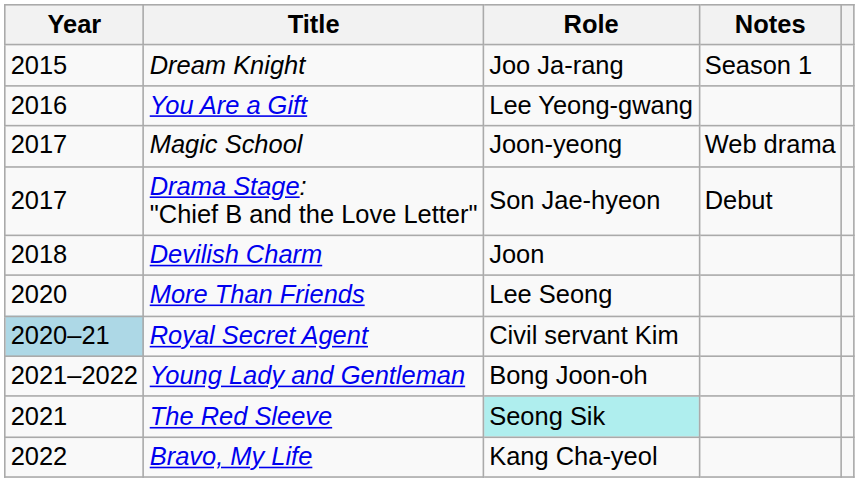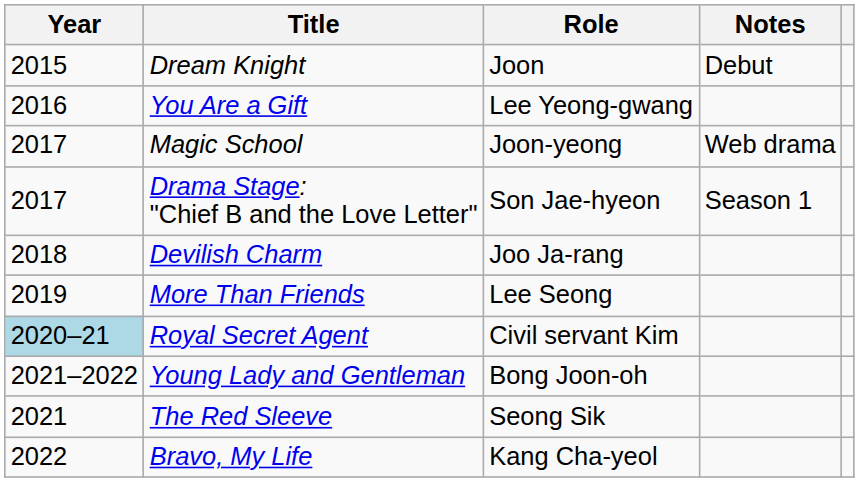 <table class="wikitable sortable">
 <tr>
 <th>Year</th>
 <th>Title</th>
 <th>Role</th>
 <th class="unsortable">Notes</th>
 <th class="unsortable"></th>
 </tr>
 <tr>
 <td>2015</td>
 <td><em>Dream Knight</em></td>
-<td>Joo Ja-rang</td>
-<td>Season 1</td>
+<td>Joon</td>
+<td>Debut</td>
 <td></td>
 </tr>
 <tr>
 <td>2016</td>
 <td><em><a href='#'>You Are a Gift</a></em></td>
 <td>Lee Yeong-gwang</td>
 <td></td>
 <td></td>
 </tr>
 <tr>
 <td>2017</td>
 <td><em>Magic School</em></td>
 <td>Joon-yeong</td>
 <td>Web drama</td>
 <td></td>
 </tr>
 <tr>
 <td>2017</td>
 <td><em><a href='#'>Drama Stage</a>:</em><br> "Chief B and the Love Letter"</td>
 <td>Son Jae-hyeon</td>
-<td>Debut</td>
+<td>Season 1</td>
 <td></td>
 </tr>
 <tr>
 <td>2018</td>
 <td><em><a href='#'>Devilish Charm</a></em></td>
-<td>Joon</td>
+<td>Joo Ja-rang</td>
 <td></td>
 <td></td>
 </tr>
 <tr>
-<td>2020</td>
+<td>2019</td>
 <td><em><a href='#'>More Than Friends</a></em></td>
 <td>Lee Seong</td>
 <td></td>
 <td></td>
 </tr>
 <tr>
 <td style="background: lightblue;">2020–21</td>
 <td><em><a href='#'>Royal Secret Agent</a></em></td>
 <td>Civil servant Kim</td>
 <td></td>
 <td></td>
 </tr>
 <tr>
 <td>2021–2022</td>
 <td><em><a href='#'>Young Lady and Gentleman</a></em></td>
 <td>Bong Joon-oh</td>
 <td></td>
 <td></td>
 </tr>
 <tr>
 <td>2021</td>
 <td><em><a href='#'>The Red Sleeve</a></em></td>
-<td style="background: paleturquoise;">Seong Sik</td>
+<td>Seong Sik</td>
 <td></td>
 <td></td>
 </tr>
 <tr>
 <td>2022</td>
 <td><em><a href='#'>Bravo, My Life</a></em></td>
 <td>Kang Cha-yeol</td>
 <td></td>
 <td></td>
 </tr>
 </table>
